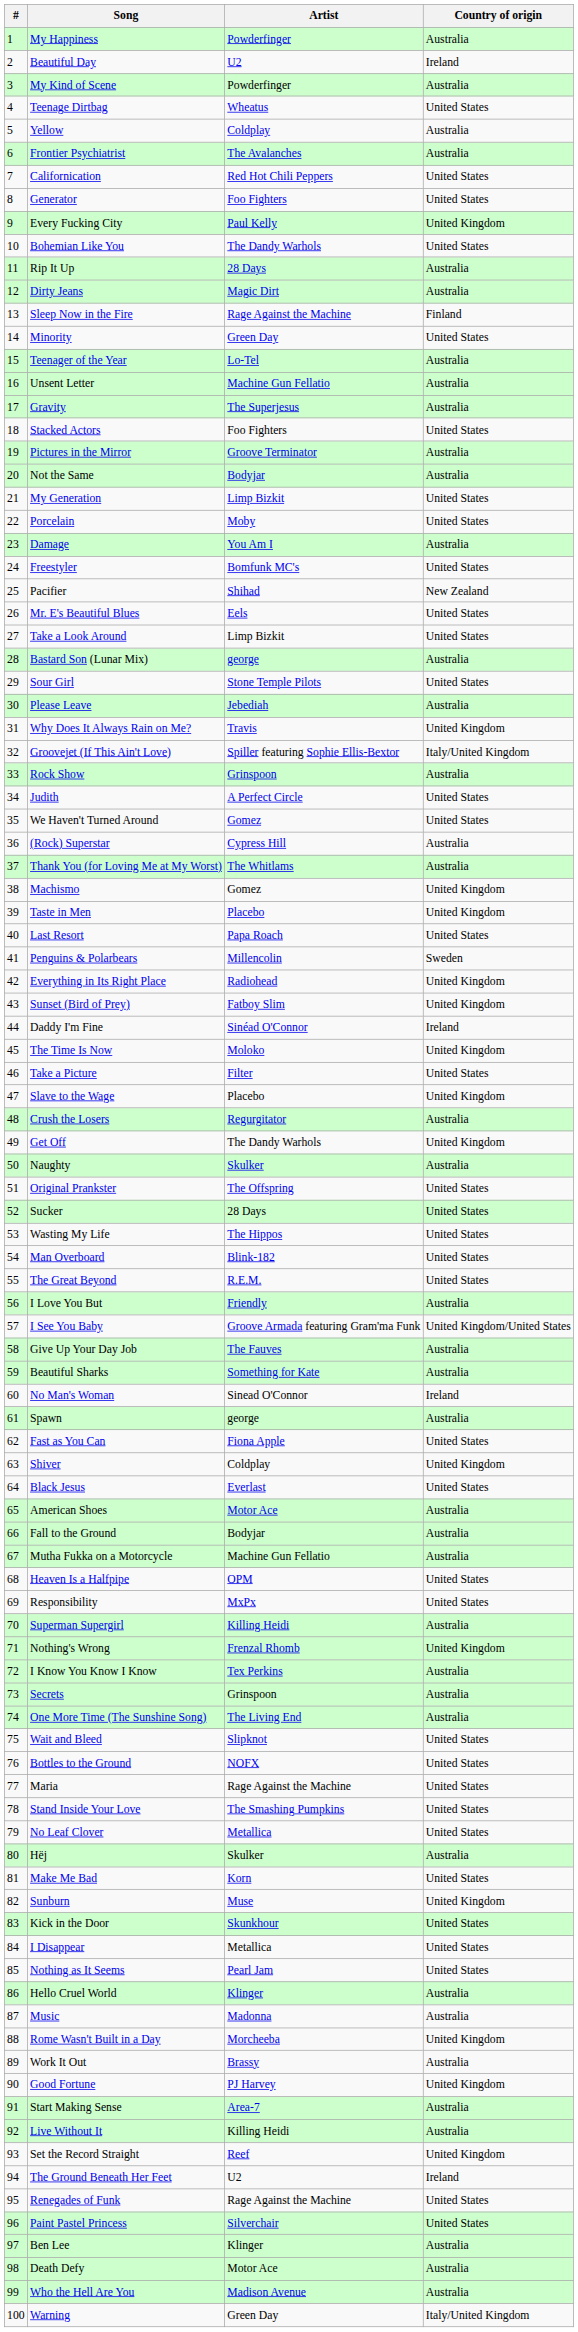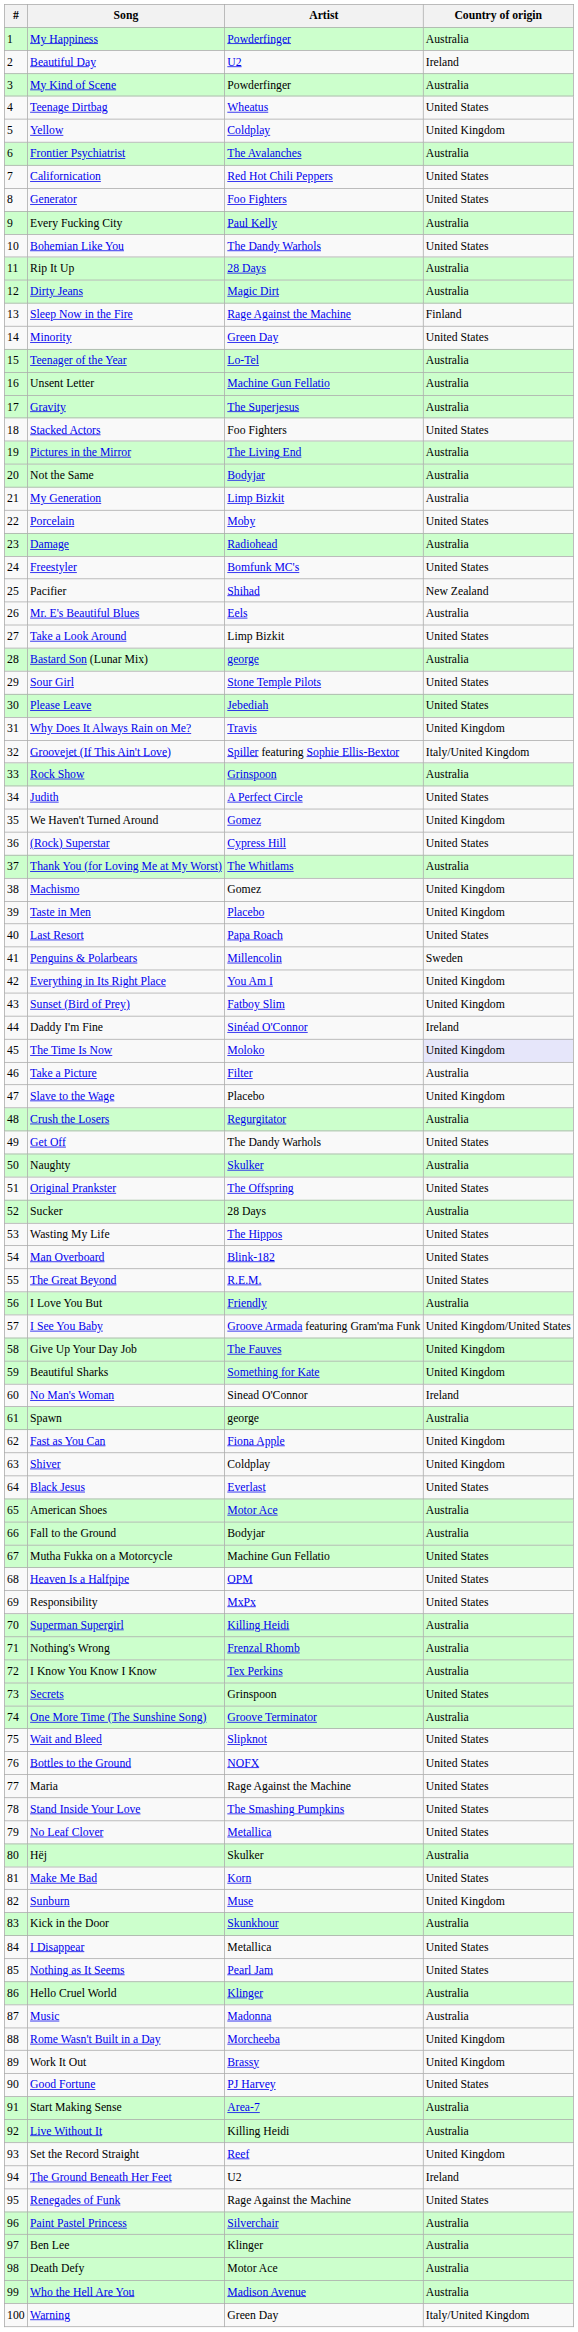 <table class="wikitable sortable" style="font-size:0.95em;line-height:1.5em;">
 <tr>
 <th>#</th>
 <th>Song</th>
 <th>Artist</th>
 <th>Country of origin</th>
 </tr>
 <tr style="background:#ccffcc">
 <td>1</td>
 <td><a href='#'>My Happiness</a></td>
 <td><a href='#'>Powderfinger</a></td>
 <td>Australia</td>
 </tr>
 <tr>
 <td>2</td>
 <td><a href='#'>Beautiful Day</a></td>
 <td><a href='#'>U2</a></td>
 <td>Ireland</td>
 </tr>
 <tr style="background:#ccffcc">
 <td>3</td>
 <td><a href='#'>My Kind of Scene</a></td>
 <td>Powderfinger</td>
 <td>Australia</td>
 </tr>
 <tr>
 <td>4</td>
 <td><a href='#'>Teenage Dirtbag</a></td>
 <td><a href='#'>Wheatus</a></td>
 <td>United States</td>
 </tr>
 <tr>
 <td>5</td>
 <td><a href='#'>Yellow</a></td>
 <td><a href='#'>Coldplay</a></td>
-<td>Australia</td>
+<td>United Kingdom</td>
 </tr>
 <tr style="background:#ccffcc">
 <td>6</td>
 <td><a href='#'>Frontier Psychiatrist</a></td>
 <td><a href='#'>The Avalanches</a></td>
 <td>Australia</td>
 </tr>
 <tr>
 <td>7</td>
 <td><a href='#'>Californication</a></td>
 <td><a href='#'>Red Hot Chili Peppers</a></td>
 <td>United States</td>
 </tr>
 <tr>
 <td>8</td>
 <td><a href='#'>Generator</a></td>
 <td><a href='#'>Foo Fighters</a></td>
 <td>United States</td>
 </tr>
 <tr style="background:#ccffcc">
 <td>9</td>
 <td>Every Fucking City</td>
 <td><a href='#'>Paul Kelly</a></td>
-<td>United Kingdom</td>
+<td>Australia</td>
 </tr>
 <tr>
 <td>10</td>
 <td><a href='#'>Bohemian Like You</a></td>
 <td><a href='#'>The Dandy Warhols</a></td>
 <td>United States</td>
 </tr>
 <tr style="background:#ccffcc">
 <td>11</td>
 <td>Rip It Up</td>
 <td><a href='#'>28 Days</a></td>
 <td>Australia</td>
 </tr>
 <tr style="background:#ccffcc">
 <td>12</td>
 <td><a href='#'>Dirty Jeans</a></td>
 <td><a href='#'>Magic Dirt</a></td>
 <td>Australia</td>
 </tr>
 <tr>
 <td>13</td>
 <td><a href='#'>Sleep Now in the Fire</a></td>
 <td><a href='#'>Rage Against the Machine</a></td>
 <td>Finland</td>
 </tr>
 <tr>
 <td>14</td>
 <td><a href='#'>Minority</a></td>
 <td><a href='#'>Green Day</a></td>
 <td>United States</td>
 </tr>
 <tr style="background:#ccffcc">
 <td>15</td>
 <td><a href='#'>Teenager of the Year</a></td>
 <td><a href='#'>Lo-Tel</a></td>
 <td>Australia</td>
 </tr>
 <tr style="background:#ccffcc">
 <td>16</td>
 <td>Unsent Letter</td>
 <td><a href='#'>Machine Gun Fellatio</a></td>
 <td>Australia</td>
 </tr>
 <tr style="background:#ccffcc">
 <td>17</td>
 <td><a href='#'>Gravity</a></td>
 <td><a href='#'>The Superjesus</a></td>
 <td>Australia</td>
 </tr>
 <tr>
 <td>18</td>
 <td><a href='#'>Stacked Actors</a></td>
 <td>Foo Fighters</td>
 <td>United States</td>
 </tr>
 <tr style="background:#ccffcc">
 <td>19</td>
 <td><a href='#'>Pictures in the Mirror</a></td>
-<td><a href='#'>Groove Terminator</a></td>
+<td><a href='#'>The Living End</a></td>
 <td>Australia</td>
 </tr>
 <tr style="background:#ccffcc">
 <td>20</td>
 <td>Not the Same</td>
 <td><a href='#'>Bodyjar</a></td>
 <td>Australia</td>
 </tr>
 <tr>
 <td>21</td>
 <td><a href='#'>My Generation</a></td>
 <td><a href='#'>Limp Bizkit</a></td>
-<td>United States</td>
+<td>Australia</td>
 </tr>
 <tr>
 <td>22</td>
 <td><a href='#'>Porcelain</a></td>
 <td><a href='#'>Moby</a></td>
 <td>United States</td>
 </tr>
 <tr style="background:#ccffcc">
 <td>23</td>
 <td><a href='#'>Damage</a></td>
-<td><a href='#'>You Am I</a></td>
+<td><a href='#'>Radiohead</a></td>
 <td>Australia</td>
 </tr>
 <tr>
 <td>24</td>
 <td><a href='#'>Freestyler</a></td>
 <td><a href='#'>Bomfunk MC's</a></td>
 <td>United States</td>
 </tr>
 <tr>
 <td>25</td>
 <td>Pacifier</td>
 <td><a href='#'>Shihad</a></td>
 <td>New Zealand</td>
 </tr>
 <tr>
 <td>26</td>
 <td><a href='#'>Mr. E's Beautiful Blues</a></td>
 <td><a href='#'>Eels</a></td>
-<td>United States</td>
+<td>Australia</td>
 </tr>
 <tr>
 <td>27</td>
 <td><a href='#'>Take a Look Around</a></td>
 <td>Limp Bizkit</td>
 <td>United States</td>
 </tr>
 <tr style="background:#ccffcc">
 <td>28</td>
 <td><a href='#'>Bastard Son</a> (Lunar Mix)</td>
 <td><a href='#'>george</a></td>
 <td>Australia</td>
 </tr>
 <tr>
 <td>29</td>
 <td><a href='#'>Sour Girl</a></td>
 <td><a href='#'>Stone Temple Pilots</a></td>
 <td>United States</td>
 </tr>
 <tr style="background:#ccffcc">
 <td>30</td>
 <td><a href='#'>Please Leave</a></td>
 <td><a href='#'>Jebediah</a></td>
-<td>Australia</td>
+<td>United States</td>
 </tr>
 <tr>
 <td>31</td>
 <td><a href='#'>Why Does It Always Rain on Me?</a></td>
 <td><a href='#'>Travis</a></td>
 <td>United Kingdom</td>
 </tr>
 <tr>
 <td>32</td>
 <td><a href='#'>Groovejet (If This Ain't Love)</a></td>
 <td><a href='#'>Spiller</a> featuring <a href='#'>Sophie Ellis-Bextor</a></td>
 <td>Italy/United Kingdom</td>
 </tr>
 <tr style="background:#ccffcc">
 <td>33</td>
 <td><a href='#'>Rock Show</a></td>
 <td><a href='#'>Grinspoon</a></td>
 <td>Australia</td>
 </tr>
 <tr>
 <td>34</td>
 <td><a href='#'>Judith</a></td>
 <td><a href='#'>A Perfect Circle</a></td>
 <td>United States</td>
 </tr>
 <tr>
 <td>35</td>
 <td>We Haven't Turned Around</td>
 <td><a href='#'>Gomez</a></td>
-<td>United States</td>
+<td>United Kingdom</td>
 </tr>
 <tr>
 <td>36</td>
 <td><a href='#'>(Rock) Superstar</a></td>
 <td><a href='#'>Cypress Hill</a></td>
-<td>Australia</td>
+<td>United States</td>
 </tr>
 <tr style="background:#ccffcc">
 <td>37</td>
 <td><a href='#'>Thank You (for Loving Me at My Worst)</a></td>
 <td><a href='#'>The Whitlams</a></td>
 <td>Australia</td>
 </tr>
 <tr>
 <td>38</td>
 <td><a href='#'>Machismo</a></td>
 <td>Gomez</td>
 <td>United Kingdom</td>
 </tr>
 <tr>
 <td>39</td>
 <td><a href='#'>Taste in Men</a></td>
 <td><a href='#'>Placebo</a></td>
 <td>United Kingdom</td>
 </tr>
 <tr>
 <td>40</td>
 <td><a href='#'>Last Resort</a></td>
 <td><a href='#'>Papa Roach</a></td>
 <td>United States</td>
 </tr>
 <tr>
 <td>41</td>
 <td><a href='#'>Penguins & Polarbears</a></td>
 <td><a href='#'>Millencolin</a></td>
 <td>Sweden</td>
 </tr>
 <tr>
 <td>42</td>
 <td><a href='#'>Everything in Its Right Place</a></td>
-<td><a href='#'>Radiohead</a></td>
+<td><a href='#'>You Am I</a></td>
 <td>United Kingdom</td>
 </tr>
 <tr>
 <td>43</td>
 <td><a href='#'>Sunset (Bird of Prey)</a></td>
 <td><a href='#'>Fatboy Slim</a></td>
 <td>United Kingdom</td>
 </tr>
 <tr>
 <td>44</td>
 <td>Daddy I'm Fine</td>
 <td><a href='#'>Sinéad O'Connor</a></td>
 <td>Ireland</td>
 </tr>
 <tr>
 <td>45</td>
 <td><a href='#'>The Time Is Now</a></td>
 <td><a href='#'>Moloko</a></td>
-<td>United Kingdom</td>
+<td style="background: lavender;">United Kingdom</td>
 </tr>
 <tr>
 <td>46</td>
 <td><a href='#'>Take a Picture</a></td>
 <td><a href='#'>Filter</a></td>
-<td>United States</td>
+<td>Australia</td>
 </tr>
 <tr>
 <td>47</td>
 <td><a href='#'>Slave to the Wage</a></td>
 <td>Placebo</td>
 <td>United Kingdom</td>
 </tr>
 <tr style="background:#ccffcc">
 <td>48</td>
 <td><a href='#'>Crush the Losers</a></td>
 <td><a href='#'>Regurgitator</a></td>
 <td>Australia</td>
 </tr>
 <tr>
 <td>49</td>
 <td><a href='#'>Get Off</a></td>
 <td>The Dandy Warhols</td>
-<td>United Kingdom</td>
+<td>United States</td>
 </tr>
 <tr style="background:#ccffcc">
 <td>50</td>
 <td>Naughty</td>
 <td><a href='#'>Skulker</a></td>
 <td>Australia</td>
 </tr>
 <tr>
 <td>51</td>
 <td><a href='#'>Original Prankster</a></td>
 <td><a href='#'>The Offspring</a></td>
 <td>United States</td>
 </tr>
 <tr style="background:#ccffcc">
 <td>52</td>
 <td>Sucker</td>
 <td>28 Days</td>
-<td>United States</td>
+<td>Australia</td>
 </tr>
 <tr>
 <td>53</td>
 <td>Wasting My Life</td>
 <td><a href='#'>The Hippos</a></td>
 <td>United States</td>
 </tr>
 <tr>
 <td>54</td>
 <td><a href='#'>Man Overboard</a></td>
 <td><a href='#'>Blink-182</a></td>
 <td>United States</td>
 </tr>
 <tr>
 <td>55</td>
 <td><a href='#'>The Great Beyond</a></td>
 <td><a href='#'>R.E.M.</a></td>
 <td>United States</td>
 </tr>
 <tr style="background:#ccffcc">
 <td>56</td>
 <td>I Love You But</td>
 <td><a href='#'>Friendly</a></td>
 <td>Australia</td>
 </tr>
 <tr>
 <td>57</td>
 <td><a href='#'>I See You Baby</a></td>
 <td><a href='#'>Groove Armada</a> featuring Gram'ma Funk</td>
 <td>United Kingdom/United States</td>
 </tr>
 <tr style="background:#ccffcc">
 <td>58</td>
 <td>Give Up Your Day Job</td>
 <td><a href='#'>The Fauves</a></td>
-<td>Australia</td>
+<td>United Kingdom</td>
 </tr>
 <tr style="background:#ccffcc">
 <td>59</td>
 <td>Beautiful Sharks</td>
 <td><a href='#'>Something for Kate</a></td>
-<td>Australia</td>
+<td>United Kingdom</td>
 </tr>
 <tr>
 <td>60</td>
 <td><a href='#'>No Man's Woman</a></td>
 <td>Sinead O'Connor</td>
 <td>Ireland</td>
 </tr>
 <tr style="background:#ccffcc">
 <td>61</td>
 <td>Spawn</td>
 <td>george</td>
 <td>Australia</td>
 </tr>
 <tr>
 <td>62</td>
 <td><a href='#'>Fast as You Can</a></td>
 <td><a href='#'>Fiona Apple</a></td>
-<td>United States</td>
+<td>United Kingdom</td>
 </tr>
 <tr>
 <td>63</td>
 <td><a href='#'>Shiver</a></td>
 <td>Coldplay</td>
 <td>United Kingdom</td>
 </tr>
 <tr>
 <td>64</td>
 <td><a href='#'>Black Jesus</a></td>
 <td><a href='#'>Everlast</a></td>
 <td>United States</td>
 </tr>
 <tr style="background:#ccffcc">
 <td>65</td>
 <td>American Shoes</td>
 <td><a href='#'>Motor Ace</a></td>
 <td>Australia</td>
 </tr>
 <tr style="background:#ccffcc">
 <td>66</td>
 <td>Fall to the Ground</td>
 <td>Bodyjar</td>
 <td>Australia</td>
 </tr>
 <tr style="background:#ccffcc">
 <td>67</td>
 <td>Mutha Fukka on a Motorcycle</td>
 <td>Machine Gun Fellatio</td>
-<td>Australia</td>
+<td>United States</td>
 </tr>
 <tr>
 <td>68</td>
 <td><a href='#'>Heaven Is a Halfpipe</a></td>
 <td><a href='#'>OPM</a></td>
 <td>United States</td>
 </tr>
 <tr>
 <td>69</td>
 <td>Responsibility</td>
 <td><a href='#'>MxPx</a></td>
 <td>United States</td>
 </tr>
 <tr style="background:#ccffcc">
 <td>70</td>
 <td><a href='#'>Superman Supergirl</a></td>
 <td><a href='#'>Killing Heidi</a></td>
 <td>Australia</td>
 </tr>
 <tr style="background:#ccffcc">
 <td>71</td>
 <td>Nothing's Wrong</td>
 <td><a href='#'>Frenzal Rhomb</a></td>
-<td>United Kingdom</td>
+<td>Australia</td>
 </tr>
 <tr style="background:#ccffcc">
 <td>72</td>
 <td>I Know You Know I Know</td>
 <td><a href='#'>Tex Perkins</a></td>
 <td>Australia</td>
 </tr>
 <tr style="background:#ccffcc">
 <td>73</td>
 <td><a href='#'>Secrets</a></td>
 <td>Grinspoon</td>
-<td>Australia</td>
+<td>United States</td>
 </tr>
 <tr style="background:#ccffcc">
 <td>74</td>
 <td><a href='#'>One More Time (The Sunshine Song)</a></td>
-<td><a href='#'>The Living End</a></td>
+<td><a href='#'>Groove Terminator</a></td>
 <td>Australia</td>
 </tr>
 <tr>
 <td>75</td>
 <td><a href='#'>Wait and Bleed</a></td>
 <td><a href='#'>Slipknot</a></td>
 <td>United States</td>
 </tr>
 <tr>
 <td>76</td>
 <td><a href='#'>Bottles to the Ground</a></td>
 <td><a href='#'>NOFX</a></td>
 <td>United States</td>
 </tr>
 <tr>
 <td>77</td>
 <td>Maria</td>
 <td>Rage Against the Machine</td>
 <td>United States</td>
 </tr>
 <tr>
 <td>78</td>
 <td><a href='#'>Stand Inside Your Love</a></td>
 <td><a href='#'>The Smashing Pumpkins</a></td>
 <td>United States</td>
 </tr>
 <tr>
 <td>79</td>
 <td><a href='#'>No Leaf Clover</a></td>
 <td><a href='#'>Metallica</a></td>
 <td>United States</td>
 </tr>
 <tr style="background:#ccffcc">
 <td>80</td>
 <td>Hëj</td>
 <td>Skulker</td>
 <td>Australia</td>
 </tr>
 <tr>
 <td>81</td>
 <td><a href='#'>Make Me Bad</a></td>
 <td><a href='#'>Korn</a></td>
 <td>United States</td>
 </tr>
 <tr>
 <td>82</td>
 <td><a href='#'>Sunburn</a></td>
 <td><a href='#'>Muse</a></td>
 <td>United Kingdom</td>
 </tr>
 <tr style="background:#ccffcc">
 <td>83</td>
 <td>Kick in the Door</td>
 <td><a href='#'>Skunkhour</a></td>
-<td>United States</td>
+<td>Australia</td>
 </tr>
 <tr>
 <td>84</td>
 <td><a href='#'>I Disappear</a></td>
 <td>Metallica</td>
 <td>United States</td>
 </tr>
 <tr>
 <td>85</td>
 <td><a href='#'>Nothing as It Seems</a></td>
 <td><a href='#'>Pearl Jam</a></td>
 <td>United States</td>
 </tr>
 <tr style="background:#ccffcc">
 <td>86</td>
 <td>Hello Cruel World</td>
 <td><a href='#'>Klinger</a></td>
 <td>Australia</td>
 </tr>
 <tr>
 <td>87</td>
 <td><a href='#'>Music</a></td>
 <td><a href='#'>Madonna</a></td>
 <td>Australia</td>
 </tr>
 <tr>
 <td>88</td>
 <td><a href='#'>Rome Wasn't Built in a Day</a></td>
 <td><a href='#'>Morcheeba</a></td>
 <td>United Kingdom</td>
 </tr>
 <tr>
 <td>89</td>
 <td>Work It Out</td>
 <td><a href='#'>Brassy</a></td>
-<td>Australia</td>
+<td>United Kingdom</td>
 </tr>
 <tr>
 <td>90</td>
 <td><a href='#'>Good Fortune</a></td>
 <td><a href='#'>PJ Harvey</a></td>
-<td>United Kingdom</td>
+<td>United States</td>
 </tr>
 <tr style="background:#ccffcc">
 <td>91</td>
 <td>Start Making Sense</td>
 <td><a href='#'>Area-7</a></td>
 <td>Australia</td>
 </tr>
 <tr style="background:#ccffcc">
 <td>92</td>
 <td><a href='#'>Live Without It</a></td>
 <td>Killing Heidi</td>
 <td>Australia</td>
 </tr>
 <tr>
 <td>93</td>
 <td>Set the Record Straight</td>
 <td><a href='#'>Reef</a></td>
 <td>United Kingdom</td>
 </tr>
 <tr>
 <td>94</td>
 <td><a href='#'>The Ground Beneath Her Feet</a></td>
 <td>U2</td>
 <td>Ireland</td>
 </tr>
 <tr>
 <td>95</td>
 <td><a href='#'>Renegades of Funk</a></td>
 <td>Rage Against the Machine</td>
 <td>United States</td>
 </tr>
 <tr style="background:#ccffcc">
 <td>96</td>
 <td><a href='#'>Paint Pastel Princess</a></td>
 <td><a href='#'>Silverchair</a></td>
-<td>United States</td>
+<td>Australia</td>
 </tr>
 <tr style="background:#ccffcc">
 <td>97</td>
 <td>Ben Lee</td>
 <td>Klinger</td>
 <td>Australia</td>
 </tr>
 <tr style="background:#ccffcc">
 <td>98</td>
 <td>Death Defy</td>
 <td>Motor Ace</td>
 <td>Australia</td>
 </tr>
 <tr style="background:#ccffcc">
 <td>99</td>
 <td><a href='#'>Who the Hell Are You</a></td>
 <td><a href='#'>Madison Avenue</a></td>
 <td>Australia</td>
 </tr>
 <tr>
 <td>100</td>
 <td><a href='#'>Warning</a></td>
 <td>Green Day</td>
 <td>Italy/United Kingdom</td>
 </tr>
 </table>
